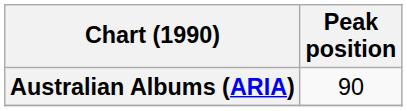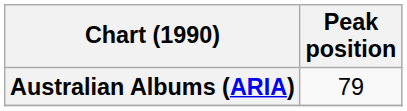 <table class="wikitable sortable plainrowheaders" style="text-align:center;">
 <tr>
 <th>Chart (1990)</th>
 <th>Peak<br>position</th>
 </tr>
 <tr>
 <th scope="row">Australian Albums (<a href='#'>ARIA</a>)</th>
-<td>90</td>
+<td>79</td>
 </tr>
 <tr>
 </tr>
 <tr>
 </tr>
 <tr>
 </tr>
 <tr>
 </tr>
 </table>
